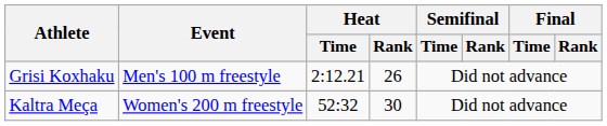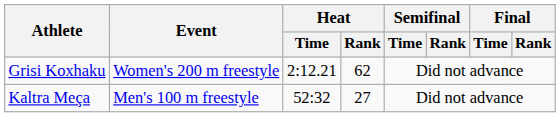 <table class=wikitable style="font-size:90%">
 <tr>
 <th rowspan="2">Athlete</th>
 <th rowspan="2">Event</th>
 <th colspan="2">Heat</th>
 <th colspan="2">Semifinal</th>
 <th colspan="2">Final</th>
 </tr>
 <tr style="font-size:95%">
 <th>Time</th>
 <th>Rank</th>
 <th>Time</th>
 <th>Rank</th>
 <th>Time</th>
 <th>Rank</th>
 </tr>
 <tr align=center>
 <td align=left><a href='#'>Grisi Koxhaku</a></td>
-<td align=left><a href='#'>Men's 100 m freestyle</a></td>
+<td align=left><a href='#'>Women's 200 m freestyle</a></td>
 <td>2:12.21</td>
-<td>26</td>
+<td>62</td>
 <td colspan=4>Did not advance</td>
 </tr>
 <tr align=center>
 <td align=left><a href='#'>Kaltra Meça</a></td>
-<td align=left><a href='#'>Women's 200 m freestyle</a></td>
+<td align=left><a href='#'>Men's 100 m freestyle</a></td>
 <td>52:32</td>
-<td>30</td>
+<td>27</td>
 <td colspan=4>Did not advance</td>
 </tr>
 </table>
